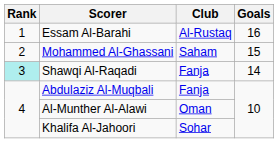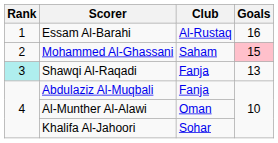 <table class="wikitable sortable" style="text-align:center">
 <tr>
 <th>Rank</th>
 <th>Scorer</th>
 <th>Club</th>
 <th>Goals</th>
 </tr>
 <tr>
 <td rowspan="1">1</td>
 <td align="left"> Essam Al-Barahi</td>
 <td align="left"><a href='#'>Al-Rustaq</a></td>
 <td rowspan="1">16</td>
 </tr>
 <tr>
 <td rowspan="1">2</td>
 <td align="left"> <a href='#'>Mohammed Al-Ghassani</a></td>
 <td align="left"><a href='#'>Saham</a></td>
-<td rowspan="1">15</td>
+<td rowspan="1" style="background: pink;">15</td>
 </tr>
 <tr>
 <td rowspan="1" style="background: paleturquoise;">3</td>
 <td align="left"> Shawqi Al-Raqadi</td>
 <td align="left"><a href='#'>Fanja</a></td>
-<td rowspan="1">14</td>
+<td rowspan="1">13</td>
 </tr>
 <tr>
 <td rowspan="3">4</td>
 <td align="left"> <a href='#'>Abdulaziz Al-Muqbali</a></td>
 <td align="left"><a href='#'>Fanja</a></td>
 <td rowspan="3">10</td>
 </tr>
 <tr>
 <td align="left"> Al-Munther Al-Alawi</td>
 <td align="left"><a href='#'>Oman</a></td>
 </tr>
 <tr>
 <td align="left"> Khalifa Al-Jahoori</td>
 <td align="left"><a href='#'>Sohar</a></td>
 </tr>
 </table>
